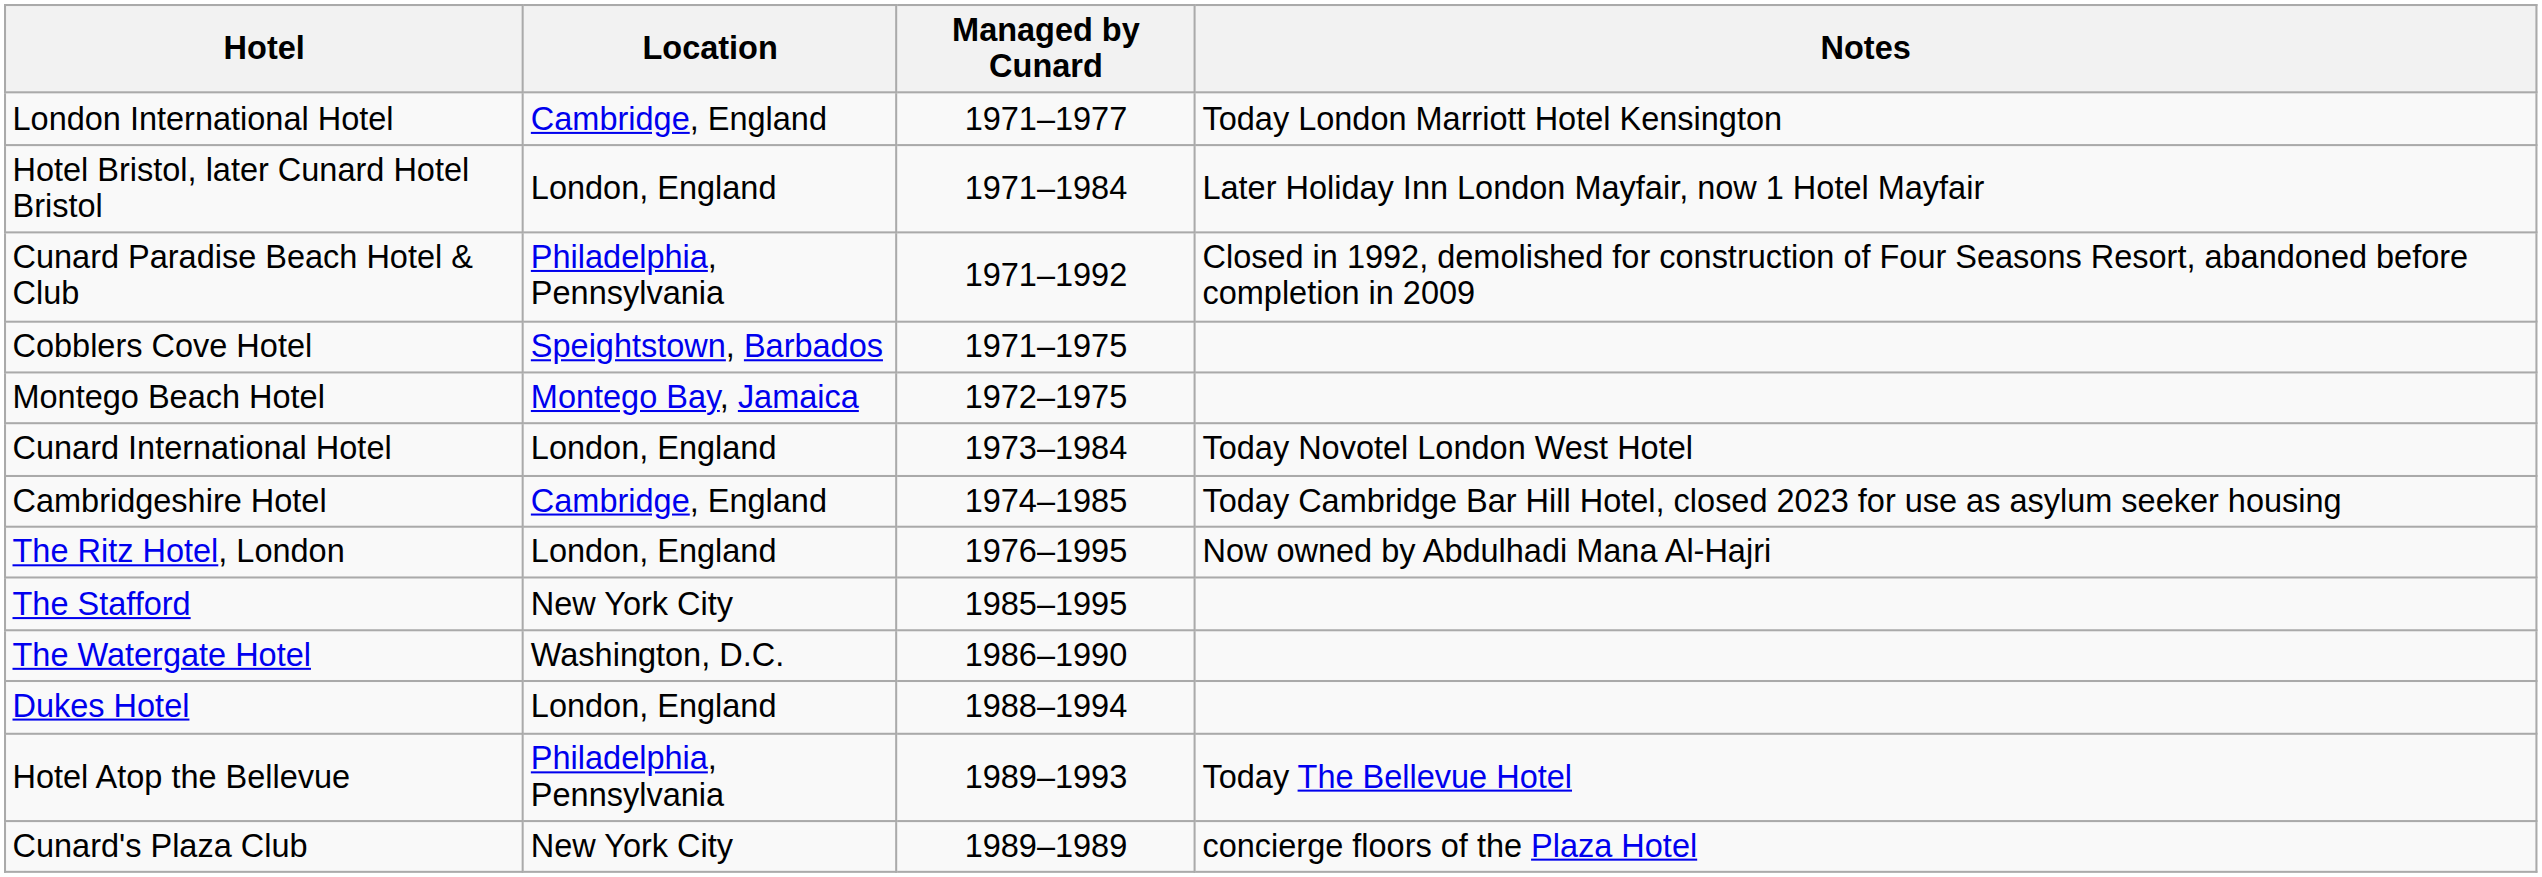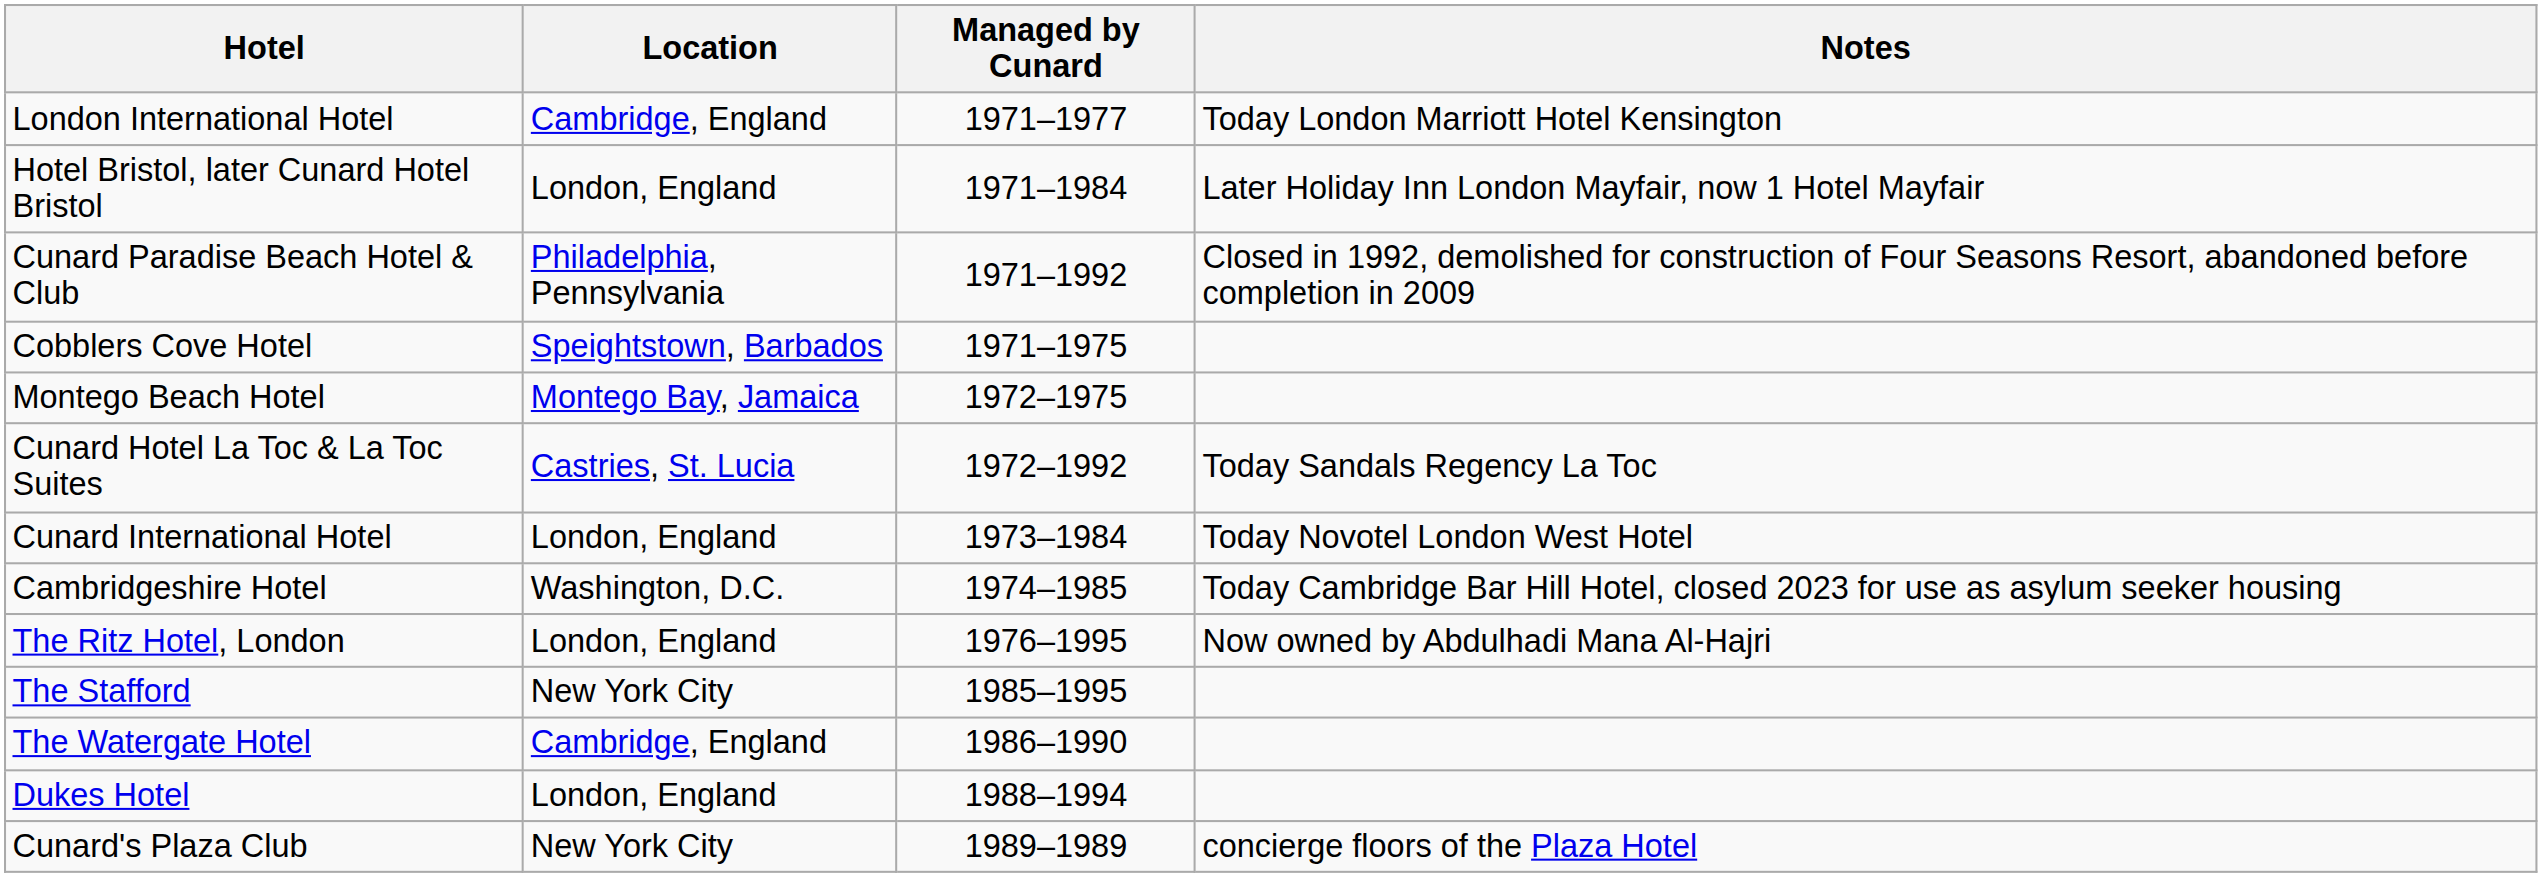 <table class="wikitable sortable">
 <tr>
 <th>Hotel</th>
 <th>Location</th>
 <th>Managed by Cunard</th>
 <th class="unsortable">Notes</th>
 </tr>
 <tr>
 <td>London International Hotel</td>
 <td><a href='#'>Cambridge</a>, England</td>
 <td style="text-align:Center;">1971–1977</td>
 <td>Today London Marriott Hotel Kensington</td>
 </tr>
 <tr>
 <td>Hotel Bristol, later Cunard Hotel Bristol</td>
 <td>London, England</td>
 <td style="text-align:Center;">1971–1984</td>
 <td>Later Holiday Inn London Mayfair, now 1 Hotel Mayfair</td>
 </tr>
 <tr>
 <td>Cunard Paradise Beach Hotel & Club</td>
 <td><a href='#'>Philadelphia</a>, Pennsylvania</td>
 <td style="text-align:Center;">1971–1992</td>
 <td>Closed in 1992, demolished for construction of Four Seasons Resort, abandoned before completion in 2009</td>
 </tr>
 <tr>
 <td>Cobblers Cove Hotel</td>
 <td><a href='#'>Speightstown</a>, <a href='#'>Barbados</a></td>
 <td style="text-align:Center;">1971–1975</td>
 <td></td>
 </tr>
 <tr>
 <td>Montego Beach Hotel</td>
 <td><a href='#'>Montego Bay</a>, <a href='#'>Jamaica</a></td>
 <td style="text-align:Center;">1972–1975</td>
 <td></td>
 </tr>
 <tr>
+<td>Cunard Hotel La Toc & La Toc Suites</td>
+<td><a href='#'>Castries</a>, <a href='#'>St. Lucia</a></td>
+<td style="text-align:Center;">1972–1992</td>
+<td>Today Sandals Regency La Toc</td>
+</tr>
+<tr>
 <td>Cunard International Hotel</td>
 <td>London, England</td>
 <td style="text-align:Center;">1973–1984</td>
 <td>Today Novotel London West Hotel</td>
 </tr>
 <tr>
 <td>Cambridgeshire Hotel</td>
-<td><a href='#'>Cambridge</a>, England</td>
+<td>Washington, D.C.</td>
 <td style="text-align:Center;">1974–1985</td>
 <td>Today Cambridge Bar Hill Hotel, closed 2023 for use as asylum seeker housing</td>
 </tr>
 <tr>
 <td><a href='#'>The Ritz Hotel</a>, London</td>
 <td>London, England</td>
 <td style="text-align:Center;">1976–1995</td>
 <td>Now owned by Abdulhadi Mana Al-Hajri</td>
 </tr>
 <tr>
 <td><a href='#'>The Stafford</a></td>
 <td>New York City</td>
 <td style="text-align:Center;">1985–1995</td>
 <td></td>
 </tr>
 <tr>
 <td><a href='#'>The Watergate Hotel</a></td>
-<td>Washington, D.C.</td>
+<td><a href='#'>Cambridge</a>, England</td>
 <td style="text-align:Center;">1986–1990</td>
 <td></td>
 </tr>
 <tr>
 <td><a href='#'>Dukes Hotel</a></td>
 <td>London, England</td>
 <td style="text-align:Center;">1988–1994</td>
 <td></td>
 </tr>
 <tr>
-<td>Hotel Atop the Bellevue</td>
-<td><a href='#'>Philadelphia</a>, Pennsylvania</td>
-<td style="text-align:Center;">1989–1993</td>
-<td>Today <a href='#'>The Bellevue Hotel</a></td>
-</tr>
-<tr>
 <td>Cunard's Plaza Club</td>
 <td>New York City</td>
 <td style="text-align:Center;">1989–1989</td>
 <td>concierge floors of the <a href='#'>Plaza Hotel</a></td>
 </tr>
 </table>
